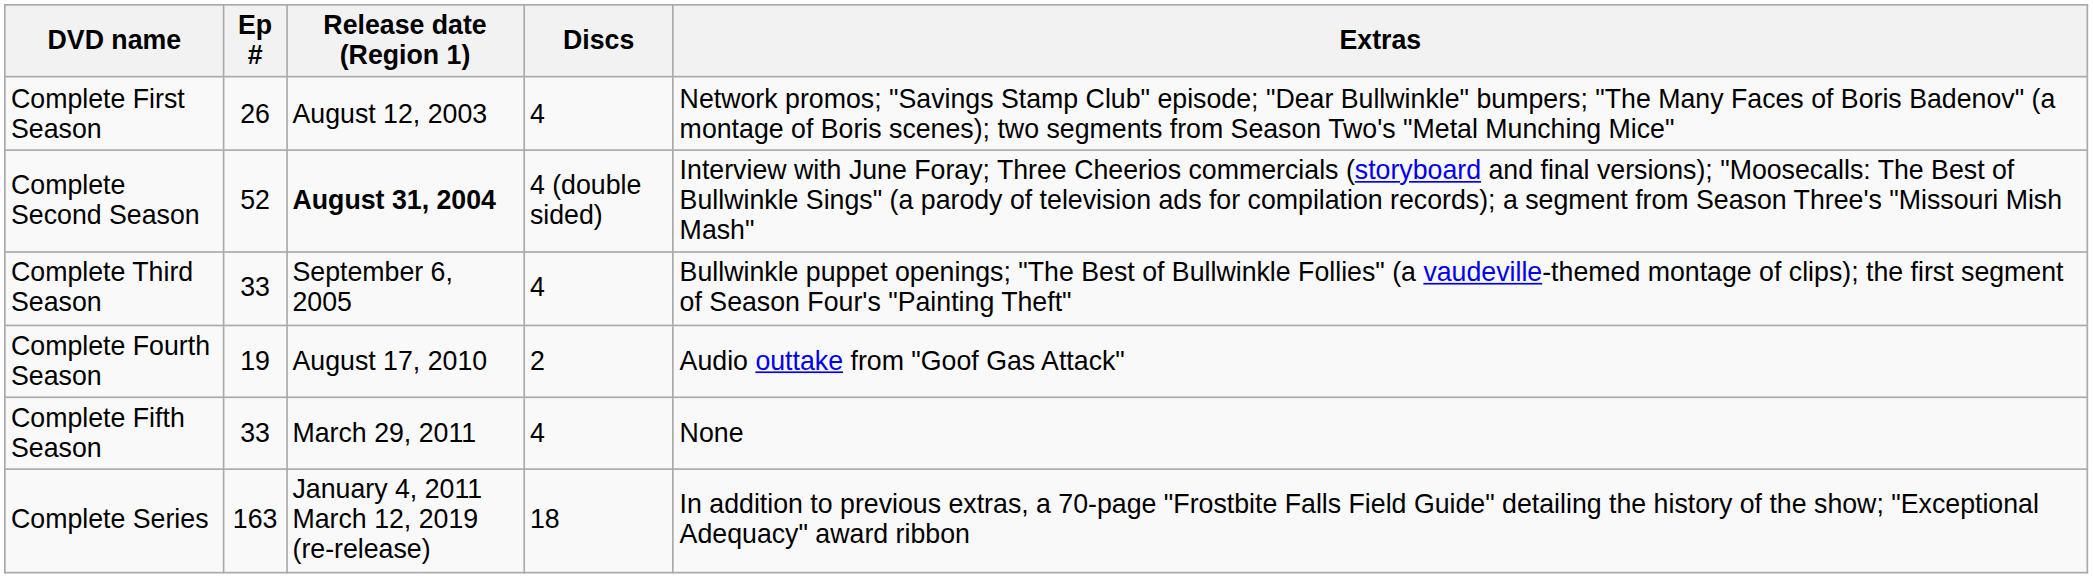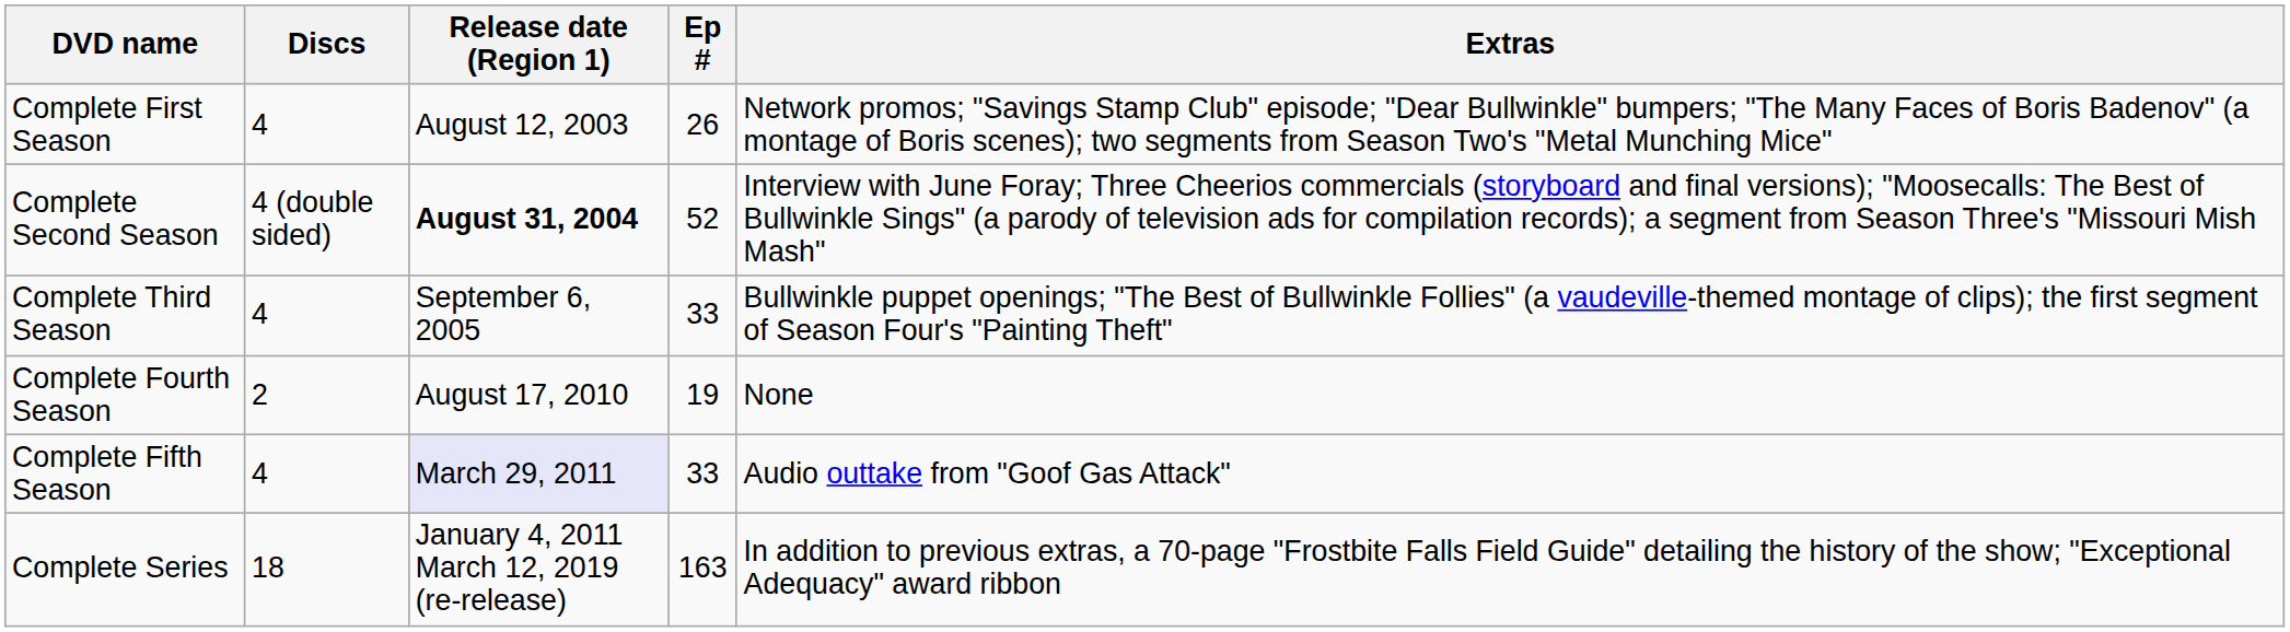 <table class="wikitable">
 <tr>
 <th>DVD name</th>
+<th>Discs</th>
+<th>Release date (Region 1)</th>
 <th>Ep #</th>
-<th>Release date (Region 1)</th>
-<th>Discs</th>
 <th>Extras</th>
 </tr>
 <tr>
 <td>Complete First Season</td>
+<td>4</td>
+<td>August 12, 2003</td>
 <td style="text-align:center;">26</td>
-<td>August 12, 2003</td>
-<td>4</td>
 <td>Network promos; "Savings Stamp Club" episode; "Dear Bullwinkle" bumpers; "The Many Faces of Boris Badenov" (a montage of Boris scenes); two segments from Season Two's "Metal Munching Mice"</td>
 </tr>
 <tr>
 <td>Complete Second Season</td>
+<td>4 (double sided)</td>
+<td><strong>August 31, 2004</strong></td>
 <td style="text-align:center;">52</td>
-<td><strong>August 31, 2004</strong></td>
-<td>4 (double sided)</td>
 <td>Interview with June Foray; Three Cheerios commercials (<a href='#'>storyboard</a> and final versions); "Moosecalls: The Best of Bullwinkle Sings" (a parody of television ads for compilation records); a segment from Season Three's "Missouri Mish Mash"</td>
 </tr>
 <tr>
 <td>Complete Third Season</td>
+<td>4</td>
+<td>September 6, 2005</td>
 <td style="text-align:center;">33</td>
-<td>September 6, 2005</td>
-<td>4</td>
 <td>Bullwinkle puppet openings; "The Best of Bullwinkle Follies" (a <a href='#'>vaudeville</a>-themed montage of clips); the first segment of Season Four's "Painting Theft"</td>
 </tr>
 <tr>
 <td>Complete Fourth Season</td>
+<td>2</td>
+<td>August 17, 2010</td>
 <td style="text-align:center;">19</td>
-<td>August 17, 2010</td>
-<td>2</td>
+<td>None</td>
+</tr>
+<tr>
+<td>Complete Fifth Season</td>
+<td>4</td>
+<td style="background: lavender;">March 29, 2011</td>
+<td style="text-align:center;">33</td>
 <td>Audio <a href='#'>outtake</a> from "Goof Gas Attack"</td>
 </tr>
 <tr>
-<td>Complete Fifth Season</td>
-<td style="text-align:center;">33</td>
-<td>March 29, 2011</td>
-<td>4</td>
-<td>None</td>
-</tr>
-<tr>
 <td>Complete Series</td>
+<td>18</td>
+<td>January 4, 2011<br>March 12, 2019 (re-release)</td>
 <td style="text-align:center;">163</td>
-<td>January 4, 2011<br>March 12, 2019 (re-release)</td>
-<td>18</td>
 <td>In addition to previous extras, a 70-page "Frostbite Falls Field Guide" detailing the history of the show; "Exceptional Adequacy" award ribbon</td>
 </tr>
 </table>
